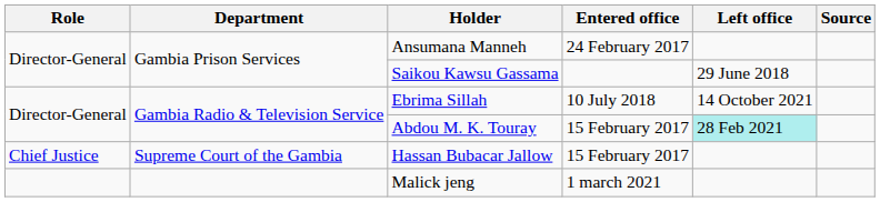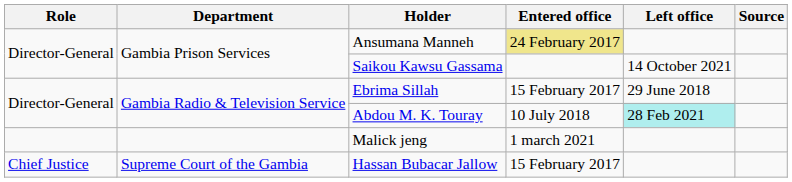 <table class="wikitable">
 <tr>
 <th>Role</th>
 <th>Department</th>
 <th>Holder</th>
 <th>Entered office</th>
 <th>Left office</th>
 <th>Source</th>
 </tr>
 <tr>
 <td rowspan="2">Director-General</td>
 <td rowspan="2">Gambia Prison Services</td>
 <td>Ansumana Manneh</td>
-<td>24 February 2017</td>
+<td style="background: khaki;">24 February 2017</td>
 <td></td>
 </tr>
 <tr>
 <td><a href='#'>Saikou Kawsu Gassama</a></td>
 <td></td>
-<td>29 June 2018</td>
+<td>14 October 2021</td>
 <td></td>
 </tr>
 <tr>
 <td rowspan="2">Director-General</td>
 <td rowspan="2"><a href='#'>Gambia Radio & Television Service</a></td>
 <td><a href='#'>Ebrima Sillah</a></td>
-<td>10 July 2018</td>
-<td>14 October 2021</td>
+<td>15 February 2017</td>
+<td>29 June 2018</td>
 <td></td>
 </tr>
 <tr>
 <td><a href='#'>Abdou M. K. Touray</a></td>
-<td>15 February 2017</td>
+<td>10 July 2018</td>
 <td style="background: paleturquoise;">28 Feb 2021</td>
+<td></td>
+</tr>
+<tr>
+<td></td>
+<td></td>
+<td>Malick jeng</td>
+<td>1 march 2021</td>
+<td></td>
 <td></td>
 </tr>
 <tr>
 <td><a href='#'>Chief Justice</a></td>
 <td><a href='#'>Supreme Court of the Gambia</a></td>
 <td><a href='#'>Hassan Bubacar Jallow</a></td>
 <td>15 February 2017</td>
 <td></td>
 <td></td>
 </tr>
-<tr>
-<td></td>
-<td></td>
-<td>Malick jeng</td>
-<td>1 march 2021</td>
-<td></td>
-<td></td>
-</tr>
 </table>
